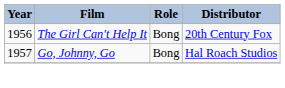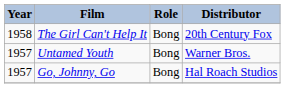 <table class="wikitable">
 <tr style="text-align:center;">
 <th scope="col" style="background:#B0C4DE;">Year</th>
 <th scope="col" style="background:#B0C4DE;">Film</th>
 <th scope="col" style="background:#B0C4DE;">Role</th>
 <th scope="col" style="background:#B0C4DE;">Distributor</th>
 </tr>
 <tr>
-<td>1956</td>
+<td>1958</td>
 <td scope="row"><em><a href='#'>The Girl Can't Help It</a></em></td>
 <td>Bong</td>
 <td><a href='#'>20th Century Fox</a></td>
+</tr>
+<tr>
+<td>1957</td>
+<td scope="row"><em><a href='#'>Untamed Youth</a></em></td>
+<td>Bong</td>
+<td><a href='#'>Warner Bros.</a></td>
 </tr>
 <tr>
 <td>1957</td>
 <td scope="row"><em><a href='#'>Go, Johnny, Go</a></em></td>
 <td>Bong</td>
 <td><a href='#'>Hal Roach Studios</a></td>
 </tr>
 <tr>
 </tr>
 </table>
